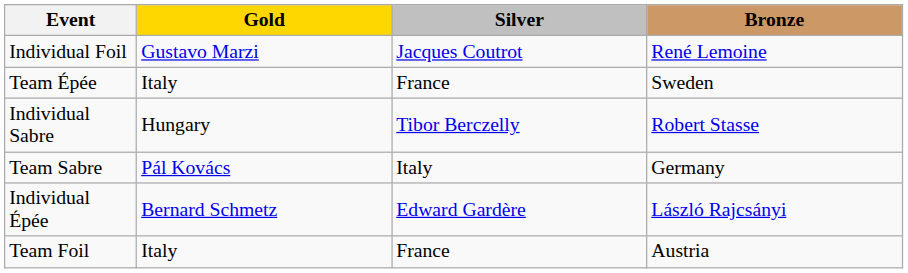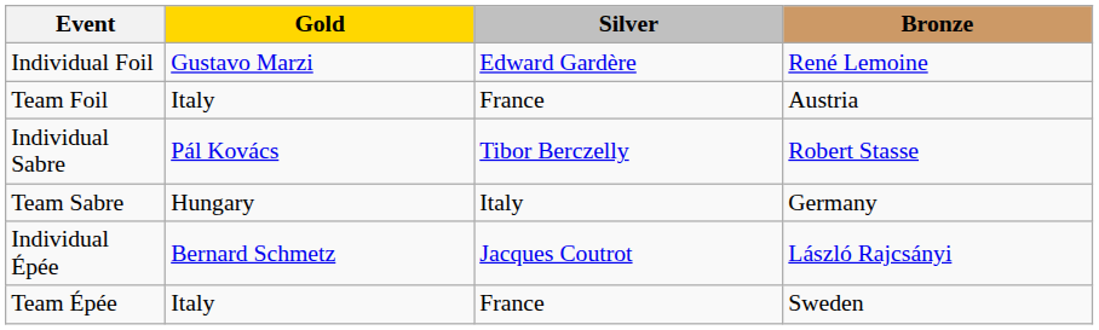 <table class="wikitable">
 <tr>
 <th width="100">Event</th>
 <th style="background-color:gold;" width="200"> Gold</th>
 <th style="background-color:silver;" width="200"> Silver</th>
 <th style="background-color:#CC9966;" width="200"> Bronze</th>
 </tr>
 <tr>
 <td>Individual Foil</td>
 <td> <a href='#'>Gustavo Marzi</a></td>
+<td> <a href='#'>Edward Gardère</a></td>
+<td> <a href='#'>René Lemoine</a></td>
+</tr>
+<tr>
+<td>Team Foil</td>
+<td> Italy</td>
+<td> France</td>
+<td> Austria</td>
+</tr>
+<tr>
+<td>Individual Sabre</td>
+<td> <a href='#'>Pál Kovács</a></td>
+<td> <a href='#'>Tibor Berczelly</a></td>
+<td> <a href='#'>Robert Stasse</a></td>
+</tr>
+<tr>
+<td>Team Sabre</td>
+<td> Hungary</td>
+<td> Italy</td>
+<td> Germany</td>
+</tr>
+<tr>
+<td>Individual Épée</td>
+<td> <a href='#'>Bernard Schmetz</a></td>
 <td> <a href='#'>Jacques Coutrot</a></td>
-<td> <a href='#'>René Lemoine</a></td>
+<td> <a href='#'>László Rajcsányi</a></td>
 </tr>
 <tr>
 <td>Team Épée</td>
 <td> Italy</td>
 <td> France</td>
 <td> Sweden</td>
 </tr>
-<tr>
-<td>Individual Sabre</td>
-<td> Hungary</td>
-<td> <a href='#'>Tibor Berczelly</a></td>
-<td> <a href='#'>Robert Stasse</a></td>
-</tr>
-<tr>
-<td>Team Sabre</td>
-<td> <a href='#'>Pál Kovács</a></td>
-<td> Italy</td>
-<td> Germany</td>
-</tr>
-<tr>
-<td>Individual Épée</td>
-<td> <a href='#'>Bernard Schmetz</a></td>
-<td> <a href='#'>Edward Gardère</a></td>
-<td> <a href='#'>László Rajcsányi</a></td>
-</tr>
-<tr>
-<td>Team Foil</td>
-<td> Italy</td>
-<td> France</td>
-<td> Austria</td>
-</tr>
 </table>
